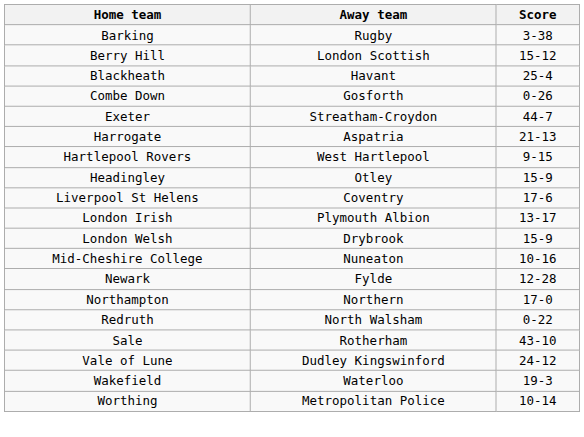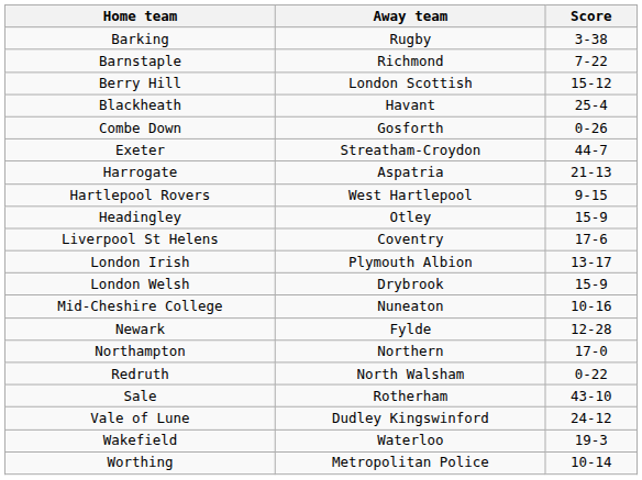 <table class="wikitable" style="text-align: center">
 <tr>
 <th width=250>Home team</th>
 <th width=250>Away team</th>
 <th width=80>Score</th>
 </tr>
 <tr>
 <td>Barking</td>
 <td>Rugby</td>
 <td>3-38</td>
+</tr>
+<tr>
+<td>Barnstaple</td>
+<td>Richmond</td>
+<td>7-22</td>
 </tr>
 <tr>
 <td>Berry Hill</td>
 <td>London Scottish</td>
 <td>15-12</td>
 </tr>
 <tr>
 <td>Blackheath</td>
 <td>Havant</td>
 <td>25-4</td>
 </tr>
 <tr>
 <td>Combe Down</td>
 <td>Gosforth</td>
 <td>0-26</td>
 </tr>
 <tr>
 <td>Exeter</td>
 <td>Streatham-Croydon</td>
 <td>44-7</td>
 </tr>
 <tr>
 <td>Harrogate</td>
 <td>Aspatria</td>
 <td>21-13</td>
 </tr>
 <tr>
 <td>Hartlepool Rovers</td>
 <td>West Hartlepool</td>
 <td>9-15</td>
 </tr>
 <tr>
 <td>Headingley</td>
 <td>Otley</td>
 <td>15-9</td>
 </tr>
 <tr>
 <td>Liverpool St Helens</td>
 <td>Coventry</td>
 <td>17-6</td>
 </tr>
 <tr>
 <td>London Irish</td>
 <td>Plymouth Albion</td>
 <td>13-17</td>
 </tr>
 <tr>
 <td>London Welsh</td>
 <td>Drybrook</td>
 <td>15-9</td>
 </tr>
 <tr>
 <td>Mid-Cheshire College</td>
 <td>Nuneaton</td>
 <td>10-16</td>
 </tr>
 <tr>
 <td>Newark</td>
 <td>Fylde</td>
 <td>12-28</td>
 </tr>
 <tr>
 <td>Northampton</td>
 <td>Northern</td>
 <td>17-0</td>
 </tr>
 <tr>
 <td>Redruth</td>
 <td>North Walsham</td>
 <td>0-22</td>
 </tr>
 <tr>
 <td>Sale</td>
 <td>Rotherham</td>
 <td>43-10</td>
 </tr>
 <tr>
 <td>Vale of Lune</td>
 <td>Dudley Kingswinford</td>
 <td>24-12</td>
 </tr>
 <tr>
 <td>Wakefield</td>
 <td>Waterloo</td>
 <td>19-3</td>
 </tr>
 <tr>
 <td>Worthing</td>
 <td>Metropolitan Police</td>
 <td>10-14</td>
 </tr>
 </table>
